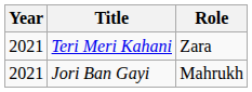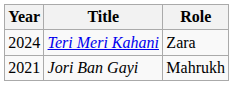 <table class="wikitable sortable plainrowheaders">
 <tr style="text-align:center;">
 <th scope="col">Year</th>
 <th scope="col">Title</th>
 <th scope="col">Role</th>
 </tr>
 <tr>
-<td>2021</td>
+<td>2024</td>
 <td><em><a href='#'>Teri Meri Kahani</a></em></td>
 <td>Zara</td>
 </tr>
 <tr>
 <td>2021</td>
 <td><em>Jori Ban Gayi</em></td>
 <td>Mahrukh</td>
 </tr>
 <tr>
 </tr>
 </table>
